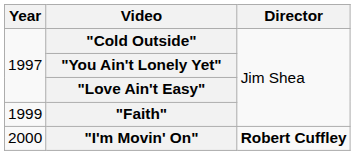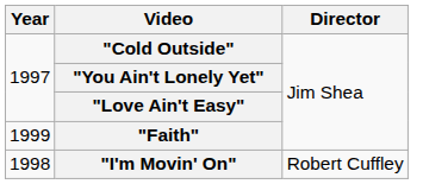 <table class="wikitable plainrowheaders">
 <tr>
 <th>Year</th>
 <th style="width:12em;">Video</th>
 <th>Director</th>
 </tr>
 <tr>
 <td rowspan="3">1997</td>
 <th scope="row">"Cold Outside"</th>
 <td rowspan="4">Jim Shea</td>
 </tr>
 <tr>
 <th scope="row">"You Ain't Lonely Yet"</th>
 </tr>
 <tr>
 <th scope="row">"Love Ain't Easy"</th>
 </tr>
 <tr>
 <td>1999</td>
 <th scope="row">"Faith"</th>
 </tr>
 <tr>
-<td>2000</td>
+<td>1998</td>
 <th scope="row">"I'm Movin' On"</th>
-<td><strong>Robert Cuffley</strong></td>
+<td>Robert Cuffley</td>
 </tr>
 </table>
